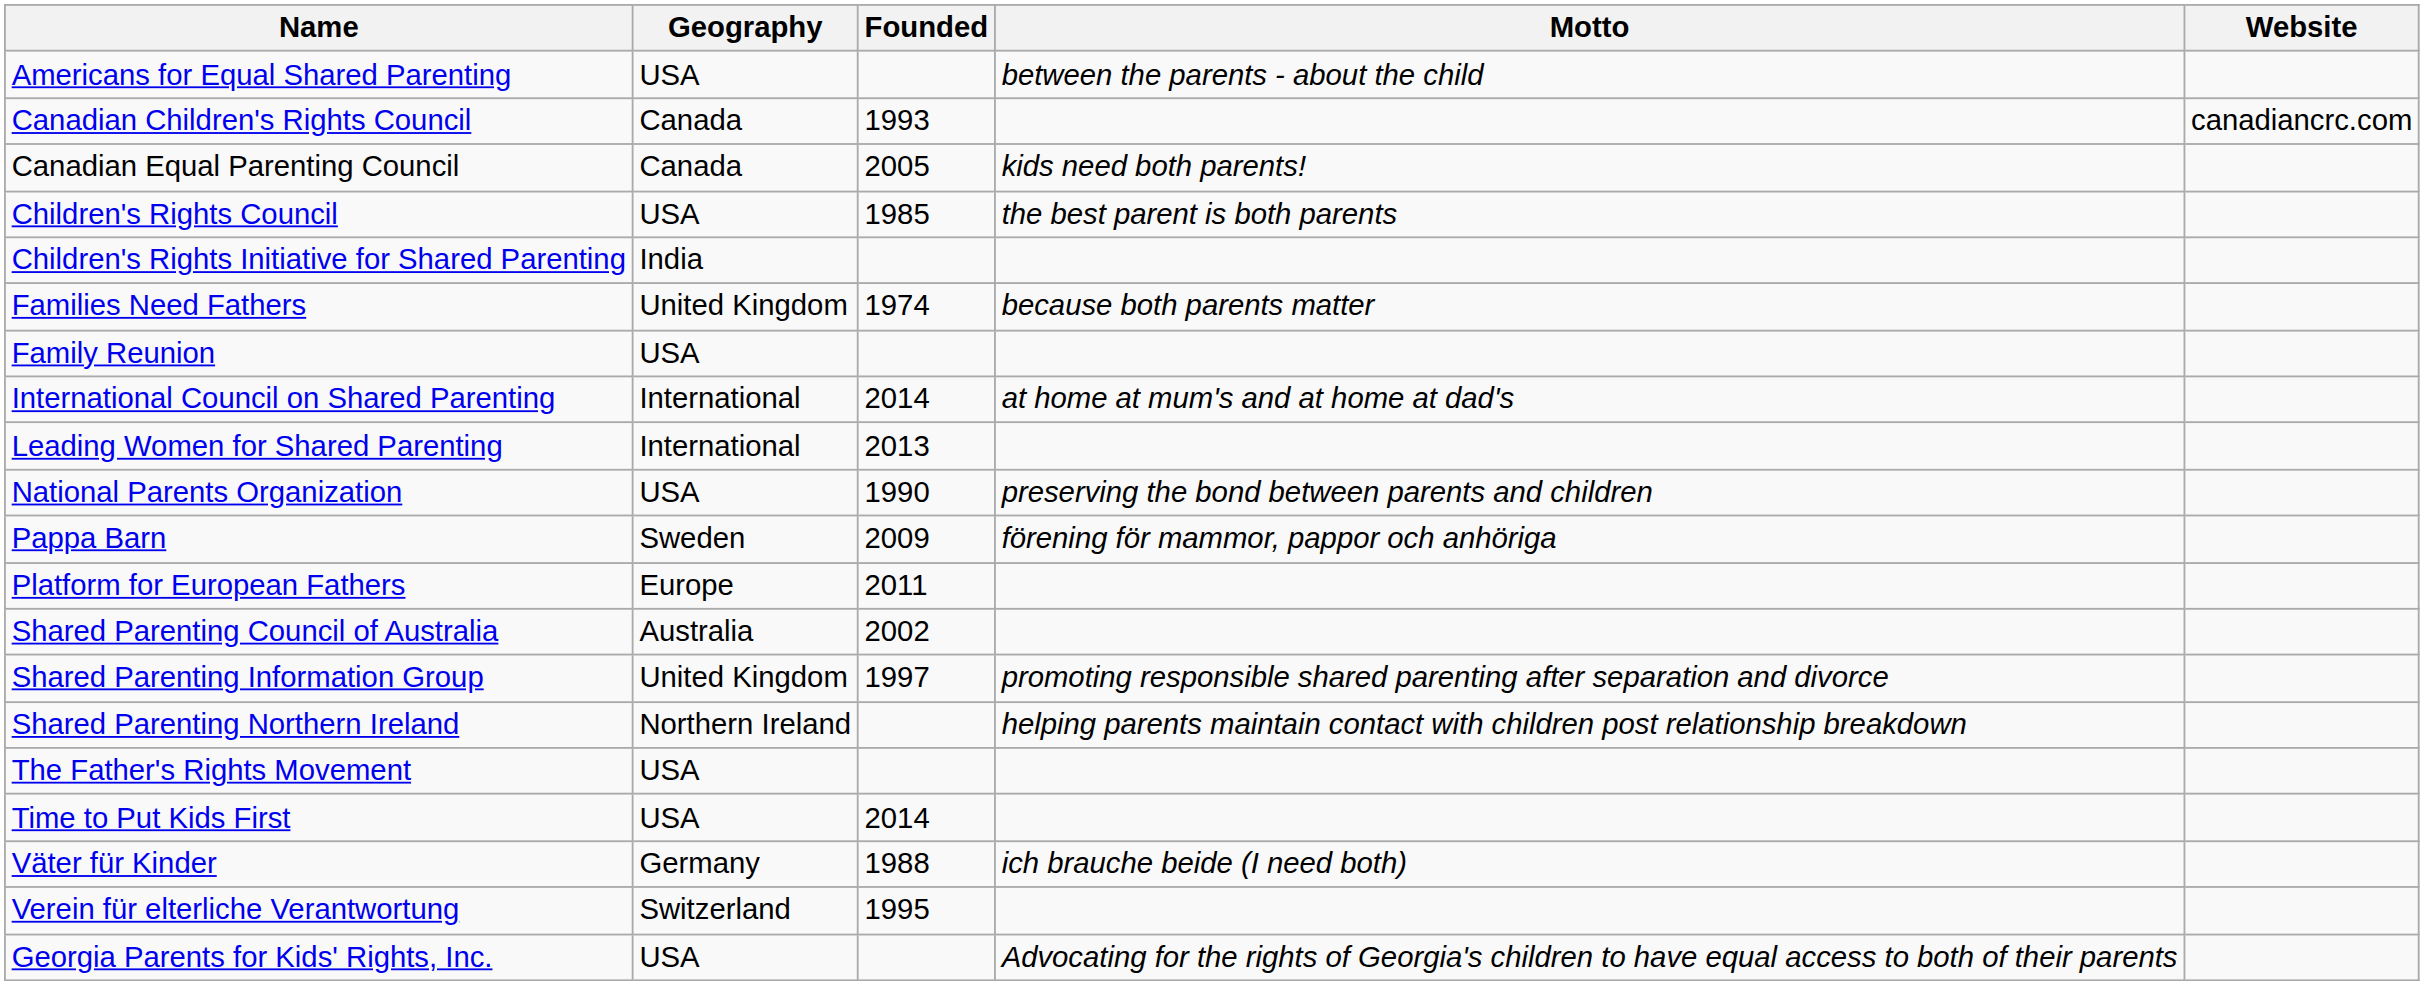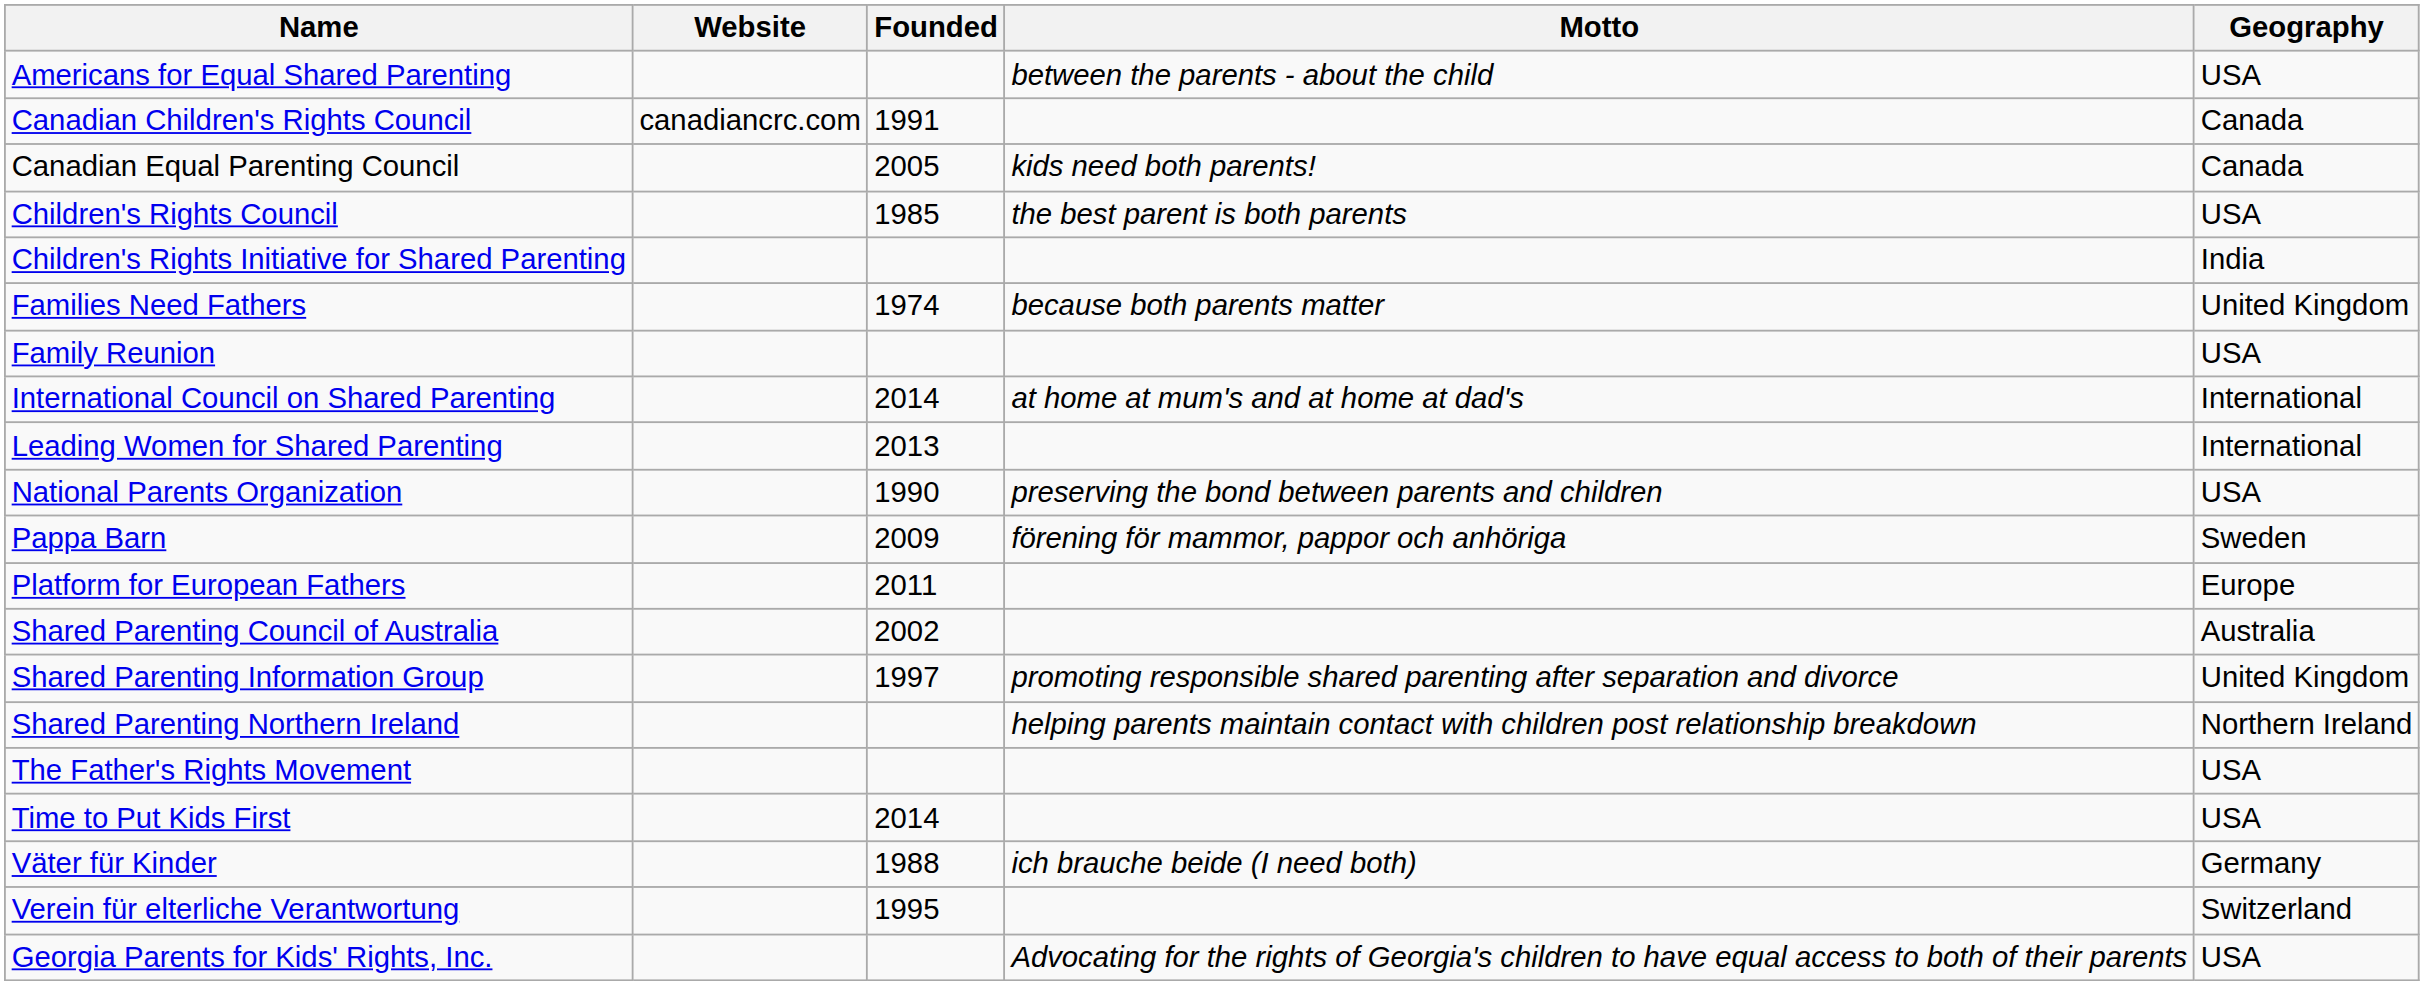 <table class="wikitable sortable">
 <tr>
 <th>Name</th>
-<th>Geography</th>
+<th>Website</th>
 <th>Founded</th>
 <th>Motto</th>
-<th>Website</th>
+<th>Geography</th>
 </tr>
 <tr>
 <td><a href='#'>Americans for Equal Shared Parenting</a></td>
-<td>USA</td>
+<td></td>
 <td></td>
 <td><em>between the parents - about the child</em></td>
-<td></td>
+<td>USA</td>
 </tr>
 <tr>
 <td><a href='#'>Canadian Children's Rights Council</a></td>
+<td>canadiancrc.com</td>
+<td>1991</td>
+<td></td>
 <td>Canada</td>
-<td>1993</td>
-<td></td>
-<td>canadiancrc.com</td>
 </tr>
 <tr>
 <td>Canadian Equal Parenting Council</td>
-<td>Canada</td>
+<td></td>
 <td>2005</td>
 <td><em>kids need both parents!</em></td>
-<td></td>
+<td>Canada</td>
 </tr>
 <tr>
 <td><a href='#'>Children's Rights Council</a></td>
-<td>USA</td>
+<td></td>
 <td>1985</td>
 <td><em>the best parent is both parents</em></td>
-<td></td>
+<td>USA</td>
 </tr>
 <tr>
 <td><a href='#'>Children's Rights Initiative for Shared Parenting</a></td>
-<td>India</td>
 <td></td>
 <td></td>
 <td></td>
+<td>India</td>
 </tr>
 <tr>
 <td><a href='#'>Families Need Fathers</a></td>
-<td>United Kingdom</td>
+<td></td>
 <td>1974</td>
 <td><em>because both parents matter</em></td>
-<td></td>
+<td>United Kingdom</td>
 </tr>
 <tr>
 <td><a href='#'>Family Reunion</a></td>
-<td>USA</td>
 <td></td>
 <td></td>
 <td></td>
+<td>USA</td>
 </tr>
 <tr>
 <td><a href='#'>International Council on Shared Parenting</a></td>
-<td>International</td>
+<td></td>
 <td>2014</td>
 <td><em>at home at mum's and at home at dad's</em></td>
-<td></td>
+<td>International</td>
 </tr>
 <tr>
 <td><a href='#'>Leading Women for Shared Parenting</a></td>
-<td>International</td>
+<td></td>
 <td>2013</td>
 <td></td>
-<td></td>
+<td>International</td>
 </tr>
 <tr>
 <td><a href='#'>National Parents Organization</a></td>
-<td>USA</td>
+<td></td>
 <td>1990</td>
 <td><em>preserving the bond between parents and children</em></td>
-<td></td>
+<td>USA</td>
 </tr>
 <tr>
 <td><a href='#'>Pappa Barn</a></td>
-<td>Sweden</td>
+<td> </td>
 <td>2009</td>
 <td><em>förening för mammor, pappor och anhöriga</em></td>
-<td> </td>
+<td>Sweden</td>
 </tr>
 <tr>
 <td><a href='#'>Platform for European Fathers</a></td>
-<td>Europe</td>
+<td></td>
 <td>2011</td>
 <td></td>
-<td></td>
+<td>Europe</td>
 </tr>
 <tr>
 <td><a href='#'>Shared Parenting Council of Australia</a></td>
-<td>Australia</td>
+<td></td>
 <td>2002</td>
 <td></td>
-<td></td>
+<td>Australia</td>
 </tr>
 <tr>
 <td><a href='#'>Shared Parenting Information Group</a></td>
-<td>United Kingdom</td>
+<td></td>
 <td>1997</td>
 <td><em>promoting responsible shared parenting after separation and divorce</em></td>
-<td></td>
+<td>United Kingdom</td>
 </tr>
 <tr>
 <td><a href='#'>Shared Parenting Northern Ireland</a></td>
-<td>Northern Ireland</td>
+<td> </td>
 <td></td>
 <td><em>helping parents maintain contact with children post relationship breakdown</em></td>
-<td> </td>
+<td>Northern Ireland</td>
 </tr>
 <tr>
 <td><a href='#'>The Father's Rights Movement</a></td>
-<td>USA</td>
+<td> </td>
 <td></td>
 <td></td>
-<td> </td>
+<td>USA</td>
 </tr>
 <tr>
 <td><a href='#'>Time to Put Kids First</a></td>
-<td>USA</td>
+<td></td>
 <td>2014</td>
 <td></td>
-<td></td>
+<td>USA</td>
 </tr>
 <tr>
 <td><a href='#'>Väter für Kinder</a></td>
-<td>Germany</td>
+<td></td>
 <td>1988</td>
 <td><em>ich brauche beide (I need both)</em></td>
-<td></td>
+<td>Germany</td>
 </tr>
 <tr>
 <td><a href='#'>Verein für elterliche Verantwortung</a></td>
-<td>Switzerland</td>
+<td></td>
 <td>1995</td>
 <td></td>
-<td></td>
+<td>Switzerland</td>
 </tr>
 <tr>
 <td><a href='#'>Georgia Parents for Kids' Rights, Inc.</a></td>
-<td>USA</td>
+<td></td>
 <td></td>
 <td><em>Advocating for the rights of Georgia's children to have equal access to both of their parents</em></td>
-<td></td>
+<td>USA</td>
 </tr>
 </table>
